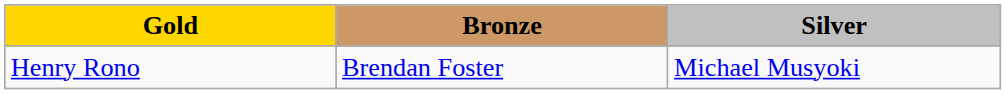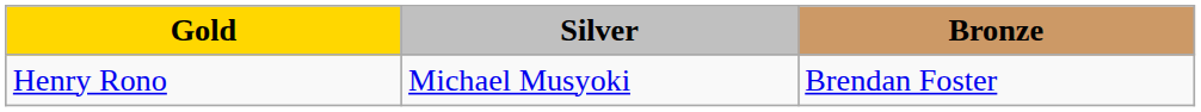 <table class="wikitable" style="text-align:left">
 <tr align="center">
 <td width=200 bgcolor=gold><strong>Gold</strong></td>
+<td width=200 bgcolor=silver><strong>Silver</strong></td>
 <td width=200 bgcolor=CC9966><strong>Bronze</strong></td>
-<td width=200 bgcolor=silver><strong>Silver</strong></td>
 </tr>
 <tr>
 <td><a href='#'>Henry Rono</a><br><em></em></td>
+<td><a href='#'>Michael Musyoki</a><br><em></em></td>
 <td><a href='#'>Brendan Foster</a><br><em></em></td>
-<td><a href='#'>Michael Musyoki</a><br><em></em></td>
 </tr>
 </table>
